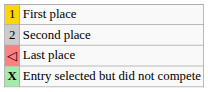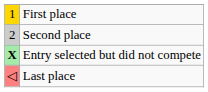 <table class="wikitable">
 <tr>
 </tr>
 <tr>
 <td style="text-align:center; background-color:#FFD700;">1</td>
 <td>First place</td>
 </tr>
 <tr>
 <td style="text-align:center; background-color:#CCC;">2</td>
 <td>Second place</td>
 </tr>
 <tr>
+<td style="text-align:center; background-color:#A4EAA9;"><strong>X</strong></td>
+<td>Entry selected but did not compete<br></td>
+</tr>
+<tr>
 <td style="text-align:center; background-color:#FE8080;">◁</td>
 <td>Last place</td>
 </tr>
-<tr>
-<td style="text-align:center; background-color:#A4EAA9;"><strong>X</strong></td>
-<td>Entry selected but did not compete<br></td>
-</tr>
 </table>
